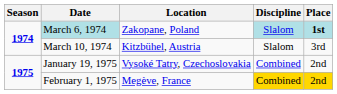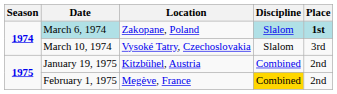 <table class="wikitable">
 <tr>
 <th>Season</th>
 <th>Date</th>
 <th>Location</th>
 <th>Discipline</th>
 <th>Place</th>
 </tr>
 <tr>
 <td rowspan=2 align=center><strong><a href='#'>1974</a></strong></td>
 <td bgcolor="#BOEOE6">March 6, 1974</td>
 <td> <a href='#'>Zakopane</a>, <a href='#'>Poland</a></td>
 <td align=center bgcolor="#BOEOE6"><a href='#'>Slalom</a></td>
 <td align=center bgcolor="#BOEOE6"><strong>1st</strong></td>
 </tr>
 <tr>
 <td>March 10, 1974</td>
-<td> <a href='#'>Kitzbühel</a>, <a href='#'>Austria</a></td>
+<td> <a href='#'>Vysoké Tatry</a>, <a href='#'>Czechoslovakia</a></td>
 <td align=center>Slalom</td>
 <td align=center>3rd</td>
 </tr>
 <tr>
 <td rowspan=2 align=center><strong><a href='#'>1975</a></strong></td>
 <td>January 19, 1975</td>
-<td> <a href='#'>Vysoké Tatry</a>, <a href='#'>Czechoslovakia</a></td>
+<td> <a href='#'>Kitzbühel</a>, <a href='#'>Austria</a></td>
 <td align=center><a href='#'>Combined</a></td>
 <td align=center>2nd</td>
 </tr>
 <tr>
 <td>February 1, 1975</td>
 <td> <a href='#'>Megève</a>, <a href='#'>France</a></td>
 <td align=center style="background: gold;">Combined</td>
-<td align=center style="background: gold;">2nd</td>
+<td align=center>2nd</td>
 </tr>
 </table>
